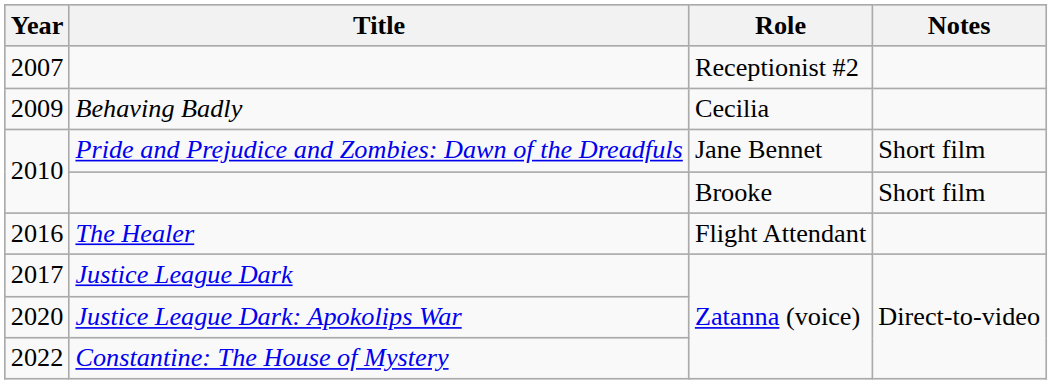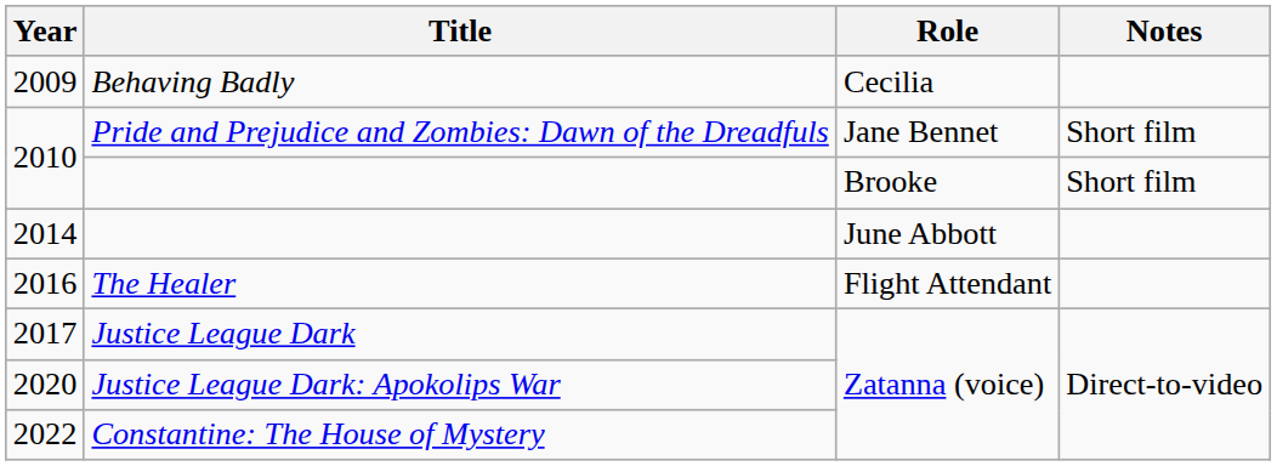 <table class="wikitable sortable">
 <tr>
 <th>Year</th>
 <th>Title</th>
 <th>Role</th>
 <th class="unsortable">Notes</th>
-</tr>
-<tr>
-<td>2007</td>
-<td><em></em></td>
-<td>Receptionist #2</td>
-<td></td>
 </tr>
 <tr>
 <td>2009</td>
 <td><em>Behaving Badly</em></td>
 <td>Cecilia</td>
 <td></td>
 </tr>
 <tr>
 <td rowspan="2">2010</td>
 <td><em><a href='#'>Pride and Prejudice and Zombies: Dawn of the Dreadfuls</a></em></td>
 <td>Jane Bennet</td>
 <td>Short film</td>
 </tr>
 <tr>
 <td><em></em></td>
 <td>Brooke</td>
 <td>Short film</td>
+</tr>
+<tr>
+<td>2014</td>
+<td><em></em></td>
+<td>June Abbott</td>
+<td></td>
 </tr>
 <tr>
 <td>2016</td>
 <td><em><a href='#'>The Healer</a></em></td>
 <td>Flight Attendant</td>
 <td></td>
 </tr>
 <tr>
 <td>2017</td>
 <td><em><a href='#'>Justice League Dark</a></em></td>
 <td rowspan="3"><a href='#'>Zatanna</a> (voice)</td>
 <td rowspan="3">Direct-to-video</td>
 </tr>
 <tr>
 <td>2020</td>
 <td><em><a href='#'>Justice League Dark: Apokolips War</a></em></td>
 </tr>
 <tr>
 <td>2022</td>
 <td><em><a href='#'>Constantine: The House of Mystery</a></em></td>
 </tr>
 </table>
